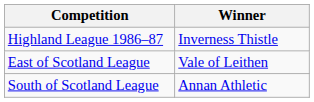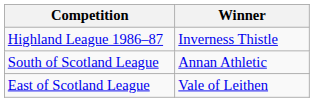 <table class="wikitable">
 <tr>
 <th width=180>Competition</th>
 <th width=140>Winner</th>
 </tr>
 <tr>
 <td><a href='#'>Highland League 1986–87</a></td>
 <td><a href='#'>Inverness Thistle</a></td>
 </tr>
 <tr>
+<td><a href='#'>South of Scotland League</a></td>
+<td><a href='#'>Annan Athletic</a></td>
+</tr>
+<tr>
 <td><a href='#'>East of Scotland League</a></td>
 <td><a href='#'>Vale of Leithen</a></td>
 </tr>
-<tr>
-<td><a href='#'>South of Scotland League</a></td>
-<td><a href='#'>Annan Athletic</a></td>
-</tr>
 </table>
